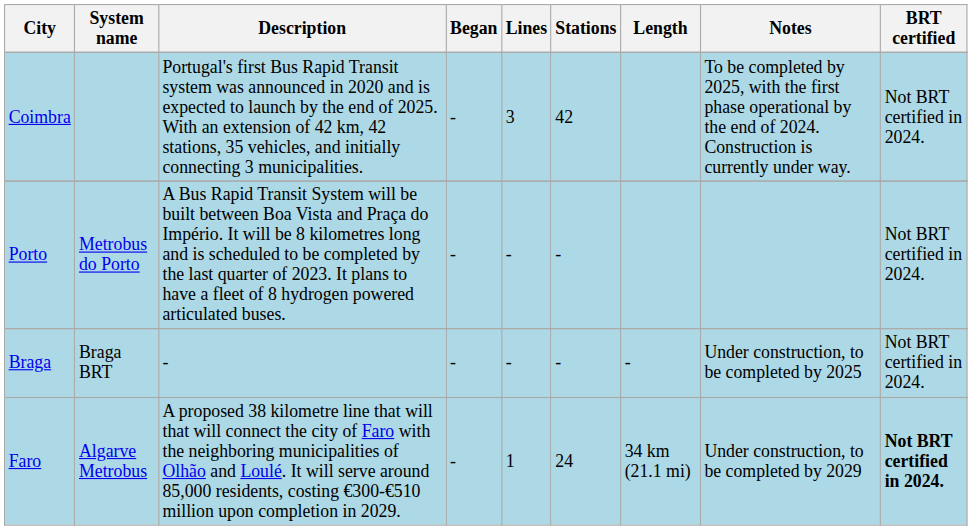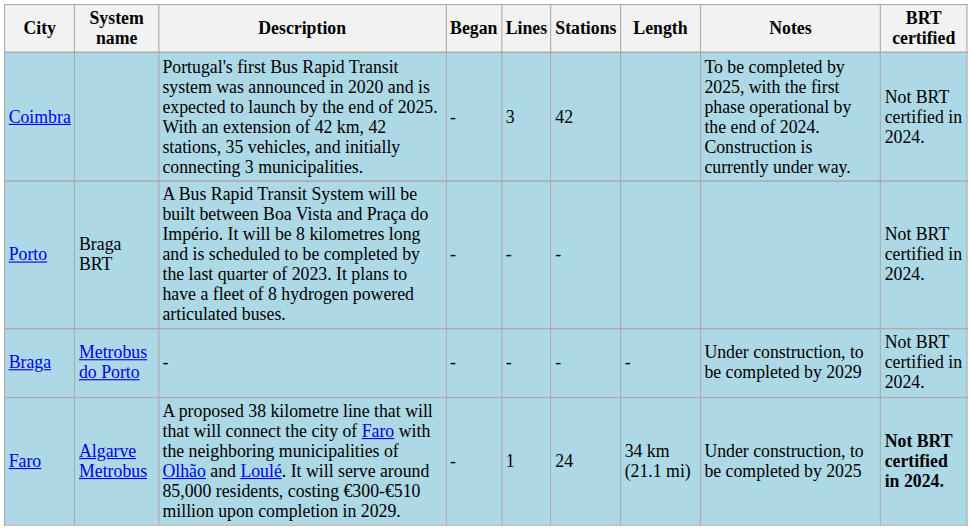 <table class="wikitable">
 <tr>
 <th>City</th>
 <th>System name</th>
 <th>Description</th>
 <th>Began</th>
 <th>Lines</th>
 <th>Stations</th>
 <th>Length</th>
 <th>Notes</th>
 <th>BRT certified</th>
 </tr>
 <tr>
 </tr>
 <tr style="background:lightblue;">
 <td><a href='#'>Coimbra</a></td>
 <td></td>
 <td>Portugal's first Bus Rapid Transit system was announced in 2020 and is expected to launch by the end of 2025. With an extension of 42 km, 42 stations, 35 vehicles, and initially connecting 3 municipalities.</td>
 <td>-</td>
 <td>3</td>
 <td>42</td>
 <td></td>
 <td>To be completed by 2025, with the first phase operational by the end of 2024. Construction is currently under way.</td>
 <td>Not BRT certified in 2024.</td>
 </tr>
 <tr>
 </tr>
 <tr style="background:lightblue;">
 <td><a href='#'>Porto</a></td>
-<td><a href='#'>Metrobus do Porto</a></td>
+<td>Braga BRT</td>
 <td>A Bus Rapid Transit System will be built between Boa Vista and Praça do Império. It will be 8 kilometres long and is scheduled to be completed by the last quarter of 2023. It plans to have a fleet of 8 hydrogen powered articulated buses.</td>
 <td>-</td>
 <td>-</td>
 <td>-</td>
 <td></td>
 <td></td>
 <td>Not BRT certified in 2024.</td>
 </tr>
 <tr>
 </tr>
 <tr style="background:lightblue;">
 <td><a href='#'>Braga</a></td>
-<td>Braga BRT</td>
+<td><a href='#'>Metrobus do Porto</a></td>
 <td>-</td>
 <td>-</td>
 <td>-</td>
 <td>-</td>
 <td>-</td>
-<td>Under construction, to be completed by 2025</td>
+<td>Under construction, to be completed by 2029</td>
 <td>Not BRT certified in 2024.</td>
 </tr>
 <tr>
 </tr>
 <tr style="background:lightblue;">
 <td><a href='#'>Faro</a></td>
 <td><a href='#'>Algarve Metrobus</a></td>
 <td>A proposed 38 kilometre line that will that will connect the city of <a href='#'>Faro</a> with the neighboring municipalities of <a href='#'>Olhão</a> and <a href='#'>Loulé</a>. It will serve around 85,000 residents, costing €300-€510 million upon completion in 2029.</td>
 <td>-</td>
 <td>1</td>
 <td>24</td>
 <td>34 km (21.1 mi)</td>
-<td>Under construction, to be completed by 2029</td>
+<td>Under construction, to be completed by 2025</td>
 <td><strong>Not BRT certified in 2024.</strong></td>
 </tr>
 </table>
